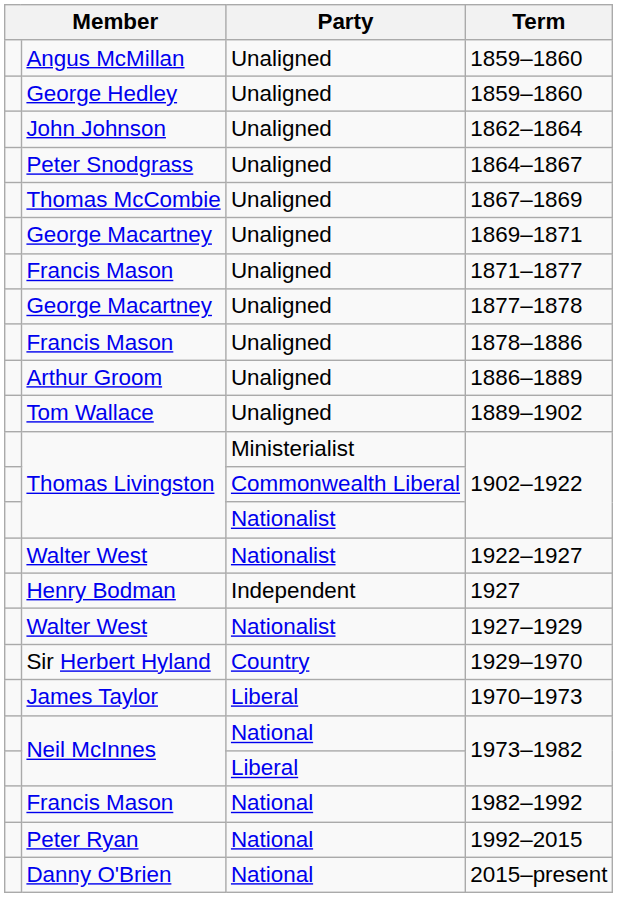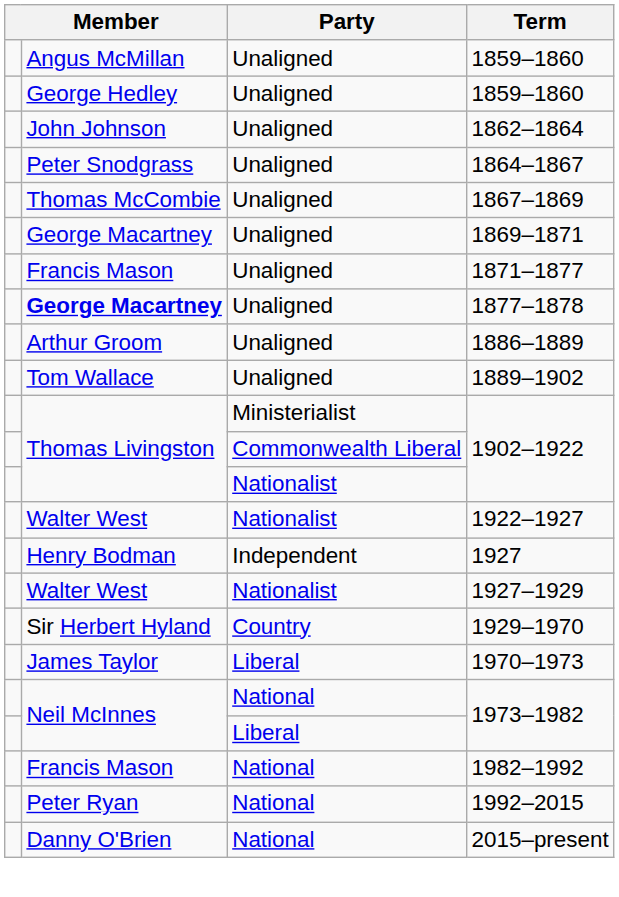 <table class="wikitable">
 <tr>
 <th colspan="2">Member</th>
 <th>Party</th>
 <th>Term</th>
 </tr>
 <tr>
 <td> </td>
 <td><a href='#'>Angus McMillan</a></td>
 <td>Unaligned</td>
 <td>1859–1860</td>
 </tr>
 <tr>
 <td> </td>
 <td><a href='#'>George Hedley</a></td>
 <td>Unaligned</td>
 <td>1859–1860</td>
 </tr>
 <tr>
 <td> </td>
 <td><a href='#'>John Johnson</a></td>
 <td>Unaligned</td>
 <td>1862–1864</td>
 </tr>
 <tr>
 <td> </td>
 <td><a href='#'>Peter Snodgrass</a></td>
 <td>Unaligned</td>
 <td>1864–1867</td>
 </tr>
 <tr>
 <td> </td>
 <td><a href='#'>Thomas McCombie</a></td>
 <td>Unaligned</td>
 <td>1867–1869</td>
 </tr>
 <tr>
 <td> </td>
 <td><a href='#'>George Macartney</a></td>
 <td>Unaligned</td>
 <td>1869–1871</td>
 </tr>
 <tr>
 <td> </td>
 <td><a href='#'>Francis Mason</a></td>
 <td>Unaligned</td>
 <td>1871–1877</td>
 </tr>
 <tr>
 <td> </td>
-<td><a href='#'>George Macartney</a></td>
+<td><strong><a href='#'>George Macartney</a></strong></td>
 <td>Unaligned</td>
 <td>1877–1878</td>
-</tr>
-<tr>
-<td> </td>
-<td><a href='#'>Francis Mason</a></td>
-<td>Unaligned</td>
-<td>1878–1886</td>
 </tr>
 <tr>
 <td> </td>
 <td><a href='#'>Arthur Groom</a></td>
 <td>Unaligned</td>
 <td>1886–1889</td>
 </tr>
 <tr>
 <td> </td>
 <td><a href='#'>Tom Wallace</a></td>
 <td>Unaligned</td>
 <td>1889–1902</td>
 </tr>
 <tr>
 <td> </td>
 <td rowspan="3"><a href='#'>Thomas Livingston</a></td>
 <td>Ministerialist</td>
 <td rowspan="3">1902–1922</td>
 </tr>
 <tr>
 <td> </td>
 <td><a href='#'>Commonwealth Liberal</a></td>
 </tr>
 <tr>
 <td> </td>
 <td><a href='#'>Nationalist</a></td>
 </tr>
 <tr>
 <td> </td>
 <td><a href='#'>Walter West</a></td>
 <td><a href='#'>Nationalist</a></td>
 <td>1922–1927</td>
 </tr>
 <tr>
 <td> </td>
 <td><a href='#'>Henry Bodman</a></td>
 <td>Independent</td>
 <td>1927</td>
 </tr>
 <tr>
 <td> </td>
 <td><a href='#'>Walter West</a></td>
 <td><a href='#'>Nationalist</a></td>
 <td>1927–1929</td>
 </tr>
 <tr>
 <td> </td>
 <td>Sir <a href='#'>Herbert Hyland</a></td>
 <td><a href='#'>Country</a></td>
 <td>1929–1970</td>
 </tr>
 <tr>
 <td> </td>
 <td><a href='#'>James Taylor</a></td>
 <td><a href='#'>Liberal</a></td>
 <td>1970–1973</td>
 </tr>
 <tr>
 <td> </td>
 <td rowspan="2"><a href='#'>Neil McInnes</a></td>
 <td><a href='#'>National</a></td>
 <td rowspan="2">1973–1982</td>
 </tr>
 <tr>
 <td> </td>
 <td><a href='#'>Liberal</a></td>
 </tr>
 <tr>
 <td> </td>
 <td><a href='#'>Francis Mason</a></td>
 <td><a href='#'>National</a></td>
 <td>1982–1992</td>
 </tr>
 <tr>
 <td> </td>
 <td><a href='#'>Peter Ryan</a></td>
 <td><a href='#'>National</a></td>
 <td>1992–2015</td>
 </tr>
 <tr>
 <td> </td>
 <td><a href='#'>Danny O'Brien</a></td>
 <td><a href='#'>National</a></td>
 <td>2015–present</td>
 </tr>
 </table>
